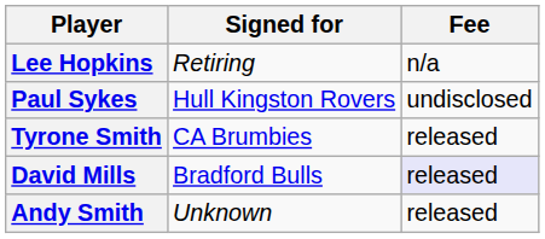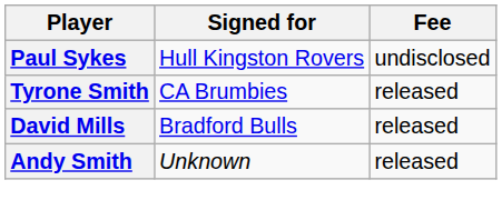 <table class="wikitable" style="font-size:90%">
 <tr bgcolor="#EEEEEE">
 <th>Player</th>
 <th>Signed for</th>
 <th>Fee</th>
-</tr>
-<tr>
-<th style="text-align:left"><a href='#'>Lee Hopkins</a></th>
-<td><em>Retiring</em></td>
-<td>n/a</td>
 </tr>
 <tr>
 <th style="text-align:left"><a href='#'>Paul Sykes</a></th>
 <td><a href='#'>Hull Kingston Rovers</a></td>
 <td>undisclosed</td>
 </tr>
 <tr>
 <th style="text-align:left"><a href='#'>Tyrone Smith</a></th>
 <td><a href='#'>CA Brumbies</a></td>
 <td>released</td>
 </tr>
 <tr>
 <th style="text-align:left"><a href='#'>David Mills</a></th>
 <td><a href='#'>Bradford Bulls</a></td>
-<td style="background: lavender;">released</td>
+<td>released</td>
 </tr>
 <tr>
 <th style="text-align:left"><a href='#'>Andy Smith</a></th>
 <td><em>Unknown</em></td>
 <td>released</td>
 </tr>
 </table>
